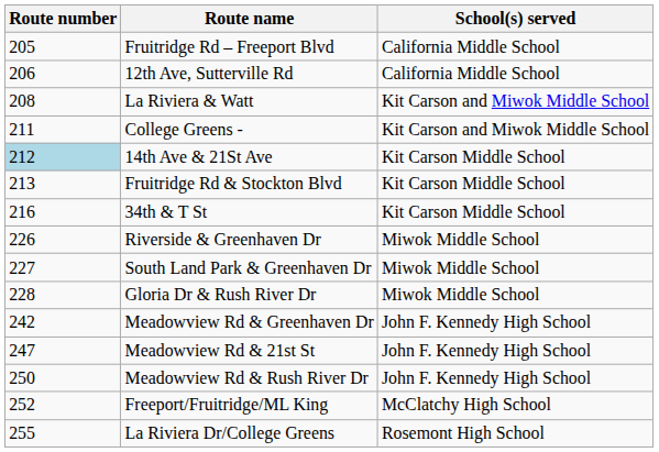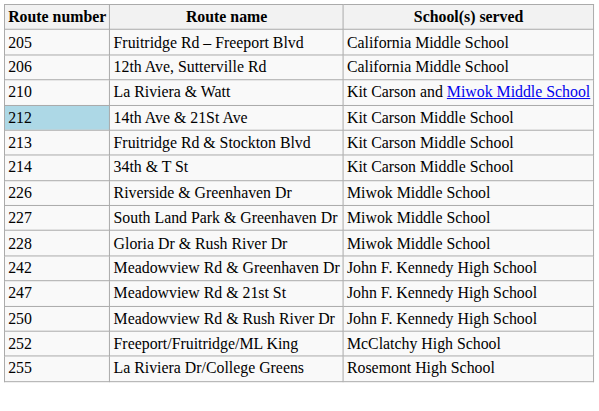 <table class="wikitable">
 <tr>
 <th>Route number</th>
 <th>Route name</th>
 <th>School(s) served</th>
 </tr>
 <tr>
 <td>205</td>
 <td>Fruitridge Rd – Freeport Blvd</td>
 <td>California Middle School</td>
 </tr>
 <tr>
 <td>206</td>
 <td>12th Ave, Sutterville Rd</td>
 <td>California Middle School</td>
 </tr>
 <tr>
-<td>208</td>
+<td>210</td>
 <td>La Riviera & Watt</td>
 <td>Kit Carson and <a href='#'>Miwok Middle School</a></td>
-</tr>
-<tr>
-<td>211</td>
-<td>College Greens -</td>
-<td>Kit Carson and Miwok Middle School</td>
 </tr>
 <tr>
 <td style="background: lightblue;">212</td>
 <td>14th Ave & 21St Ave</td>
 <td>Kit Carson Middle School</td>
 </tr>
 <tr>
 <td>213</td>
 <td>Fruitridge Rd & Stockton Blvd</td>
 <td>Kit Carson Middle School</td>
 </tr>
 <tr>
-<td>216</td>
+<td>214</td>
 <td>34th & T St</td>
 <td>Kit Carson Middle School</td>
 </tr>
 <tr>
 <td>226</td>
 <td>Riverside & Greenhaven Dr</td>
 <td>Miwok Middle School</td>
 </tr>
 <tr>
 <td>227</td>
 <td>South Land Park & Greenhaven Dr</td>
 <td>Miwok Middle School</td>
 </tr>
 <tr>
 <td>228</td>
 <td>Gloria Dr & Rush River Dr</td>
 <td>Miwok Middle School</td>
 </tr>
 <tr>
 <td>242</td>
 <td>Meadowview Rd & Greenhaven Dr</td>
 <td>John F. Kennedy High School</td>
 </tr>
 <tr>
 <td>247</td>
 <td>Meadowview Rd & 21st St</td>
 <td>John F. Kennedy High School</td>
 </tr>
 <tr>
 <td>250</td>
 <td>Meadowview Rd & Rush River Dr</td>
 <td>John F. Kennedy High School</td>
 </tr>
 <tr>
 <td>252</td>
 <td>Freeport/Fruitridge/ML King</td>
 <td>McClatchy High School</td>
 </tr>
 <tr>
 <td>255</td>
 <td>La Riviera Dr/College Greens</td>
 <td>Rosemont High School</td>
 </tr>
 </table>
